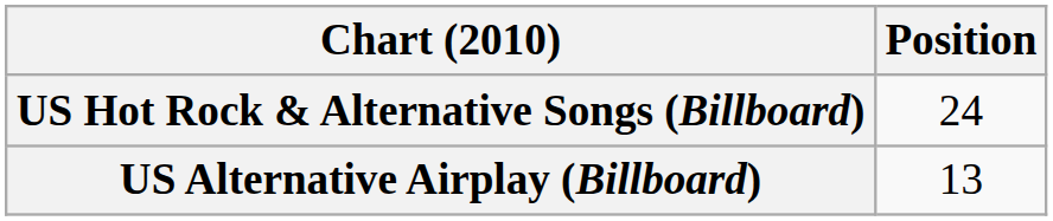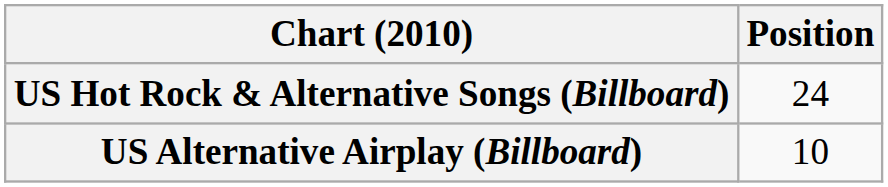 <table class="wikitable sortable plainrowheaders" style="text-align:center">
 <tr>
 <th scope="col">Chart (2010)</th>
 <th scope="col">Position</th>
 </tr>
 <tr>
 <th scope="row">US Hot Rock & Alternative Songs (<em>Billboard</em>)</th>
 <td>24</td>
 </tr>
 <tr>
 <th scope="row">US Alternative Airplay (<em>Billboard</em>)</th>
-<td>13</td>
+<td>10</td>
 </tr>
 </table>
